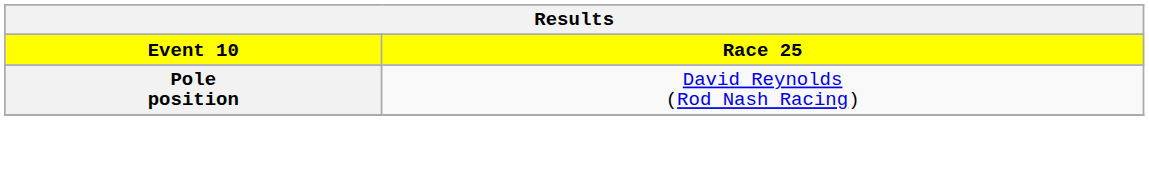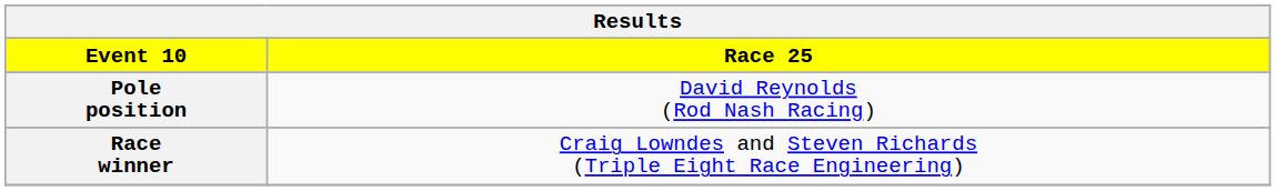 <table class="wikitable collapsible collapsed" align="center" width=75% style="font-size: 85%; max-width: 950px">
 <tr>
 <th colspan="2">Results</th>
 </tr>
 <tr style="font-weight: bold; text-align:center; background:yellow">
 <td>Event 10</td>
 <td>Race 25</td>
 </tr>
 <tr>
 <th>Pole<br>position</th>
 <td align="center"> <a href='#'>David Reynolds</a><br>(<a href='#'>Rod Nash Racing</a>)</td>
 </tr>
 <tr>
+<th>Race<br>winner</th>
+<td align="center"> <a href='#'>Craig Lowndes</a> and  <a href='#'>Steven Richards</a><br>(<a href='#'>Triple Eight Race Engineering</a>)</td>
+</tr>
+<tr>
 </tr>
 </table>
